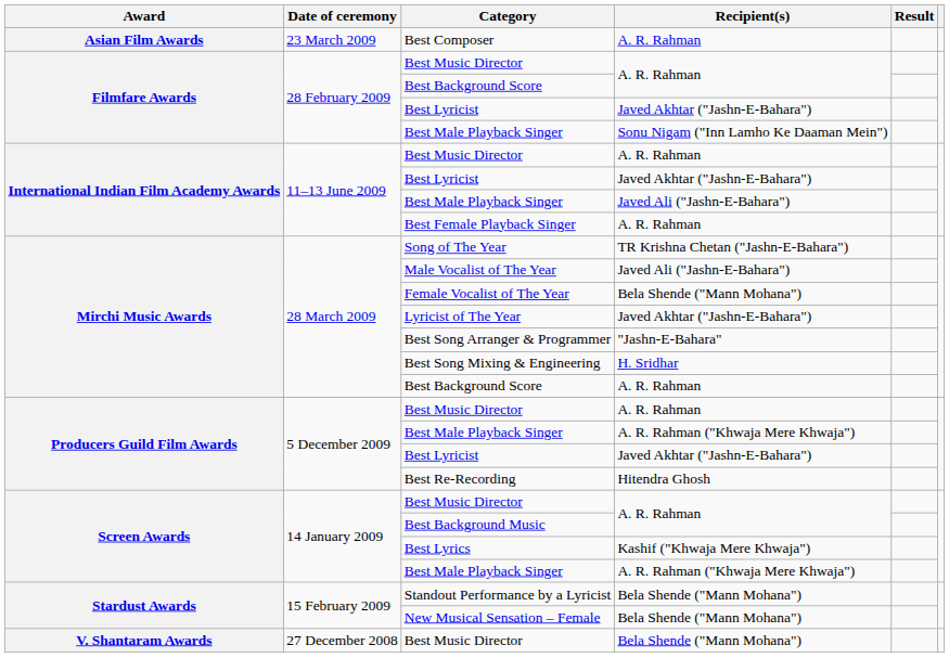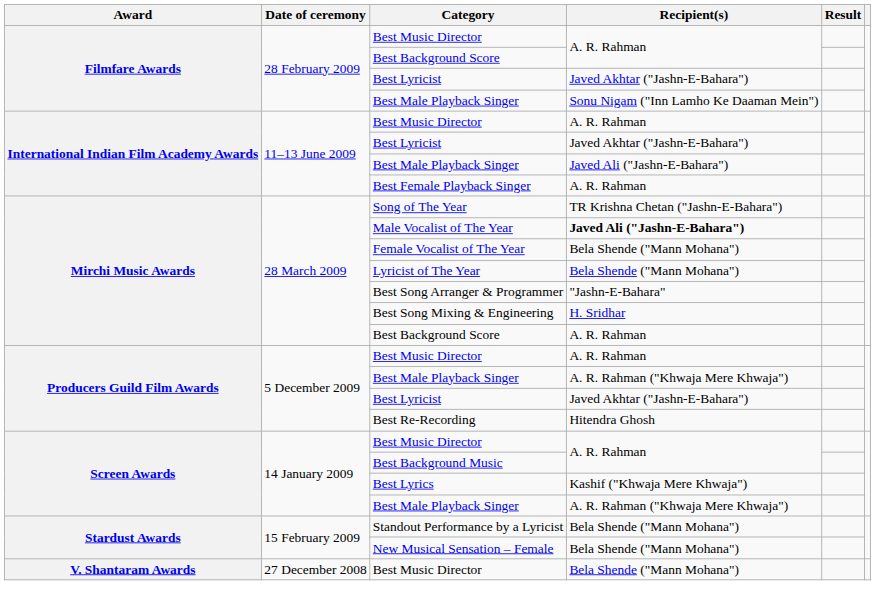 <table class="wikitable plainrowheaders sortable">
 <tr>
 <th scope="col">Award</th>
 <th scope="col">Date of ceremony</th>
 <th scope="col">Category</th>
 <th scope="col">Recipient(s)</th>
 <th scope="col" class="unsortable">Result</th>
 <th scope="col" class="unsortable"></th>
-</tr>
-<tr>
-<th scope="row"><a href='#'>Asian Film Awards</a></th>
-<td><a href='#'>23 March 2009</a></td>
-<td>Best Composer</td>
-<td><a href='#'>A. R. Rahman</a></td>
-<td></td>
-<td style="text-align:center;"></td>
 </tr>
 <tr>
 <th rowspan="4" scope="row"><a href='#'>Filmfare Awards</a></th>
 <td rowspan="4"><a href='#'>28 February 2009</a></td>
 <td><a href='#'>Best Music Director</a></td>
 <td rowspan="2">A. R. Rahman</td>
 <td></td>
 <td rowspan="4" style="text-align:center;"><br></td>
 </tr>
 <tr>
 <td><a href='#'>Best Background Score</a></td>
 <td></td>
 </tr>
 <tr>
 <td><a href='#'>Best Lyricist</a></td>
 <td><a href='#'>Javed Akhtar</a> ("Jashn-E-Bahara")</td>
 <td></td>
 </tr>
 <tr>
 <td><a href='#'>Best Male Playback Singer</a></td>
 <td><a href='#'>Sonu Nigam</a> ("Inn Lamho Ke Daaman Mein")</td>
 <td></td>
 </tr>
 <tr>
 <th rowspan="4" scope="row"><a href='#'>International Indian Film Academy Awards</a></th>
 <td rowspan="4"><a href='#'>11–13 June 2009</a></td>
 <td><a href='#'>Best Music Director</a></td>
 <td>A. R. Rahman</td>
 <td></td>
 <td rowspan="4" style="text-align:center;"><br><br></td>
 </tr>
 <tr>
 <td><a href='#'>Best Lyricist</a></td>
 <td>Javed Akhtar ("Jashn-E-Bahara")</td>
 <td></td>
 </tr>
 <tr>
 <td><a href='#'>Best Male Playback Singer</a></td>
 <td><a href='#'>Javed Ali</a> ("Jashn-E-Bahara")</td>
 <td></td>
 </tr>
 <tr>
 <td><a href='#'>Best Female Playback Singer</a></td>
 <td>A. R. Rahman</td>
 <td></td>
 </tr>
 <tr>
 <th scope="row" rowspan="7"><a href='#'>Mirchi Music Awards</a></th>
 <td rowspan="7"><a href='#'>28 March 2009</a></td>
 <td><a href='#'>Song of The Year</a></td>
 <td>TR Krishna Chetan ("Jashn-E-Bahara")</td>
 <td></td>
 <td style="text-align:center;" rowspan="7"><br></td>
 </tr>
 <tr>
 <td><a href='#'>Male Vocalist of The Year</a></td>
-<td>Javed Ali ("Jashn-E-Bahara")</td>
+<td><strong>Javed Ali ("Jashn-E-Bahara")</strong></td>
 <td></td>
 </tr>
 <tr>
 <td><a href='#'>Female Vocalist of The Year</a></td>
 <td>Bela Shende ("Mann Mohana")</td>
 <td></td>
 </tr>
 <tr>
 <td><a href='#'>Lyricist of The Year</a></td>
-<td>Javed Akhtar ("Jashn-E-Bahara")</td>
+<td><a href='#'>Bela Shende</a> ("Mann Mohana")</td>
 <td></td>
 </tr>
 <tr>
 <td>Best Song Arranger & Programmer</td>
 <td>"Jashn-E-Bahara"</td>
 <td></td>
 </tr>
 <tr>
 <td>Best Song Mixing & Engineering</td>
 <td><a href='#'>H. Sridhar</a></td>
 <td></td>
 </tr>
 <tr>
 <td>Best Background Score</td>
 <td>A. R. Rahman</td>
 <td></td>
 </tr>
 <tr>
 <th rowspan="4" scope="row"><a href='#'>Producers Guild Film Awards</a></th>
 <td rowspan="4">5 December 2009</td>
 <td><a href='#'>Best Music Director</a></td>
 <td>A. R. Rahman</td>
 <td></td>
 <td rowspan="4" style="text-align:center;"><br><br><br></td>
 </tr>
 <tr>
 <td><a href='#'>Best Male Playback Singer</a></td>
 <td>A. R. Rahman ("Khwaja Mere Khwaja")</td>
 <td></td>
 </tr>
 <tr>
 <td><a href='#'>Best Lyricist</a></td>
 <td>Javed Akhtar ("Jashn-E-Bahara")</td>
 <td></td>
 </tr>
 <tr>
 <td>Best Re-Recording</td>
 <td>Hitendra Ghosh</td>
 <td></td>
 </tr>
 <tr>
 <th rowspan="4" scope="row"><a href='#'>Screen Awards</a></th>
 <td rowspan="4">14 January 2009</td>
 <td><a href='#'>Best Music Director</a></td>
 <td rowspan="2">A. R. Rahman</td>
 <td></td>
 <td rowspan="4" style="text-align:center;"><br><br></td>
 </tr>
 <tr>
 <td><a href='#'>Best Background Music</a></td>
 <td></td>
 </tr>
 <tr>
 <td><a href='#'>Best Lyrics</a></td>
 <td>Kashif ("Khwaja Mere Khwaja")</td>
 <td></td>
 </tr>
 <tr>
 <td><a href='#'>Best Male Playback Singer</a></td>
 <td>A. R. Rahman ("Khwaja Mere Khwaja")</td>
 <td></td>
 </tr>
 <tr>
 <th rowspan="2" scope="row"><a href='#'>Stardust Awards</a></th>
 <td rowspan="2">15 February 2009</td>
 <td>Standout Performance by a Lyricist</td>
 <td>Bela Shende ("Mann Mohana")</td>
 <td></td>
 <td rowspan="2" style="text-align:center;"><br></td>
 </tr>
 <tr>
 <td><a href='#'>New Musical Sensation – Female</a></td>
 <td>Bela Shende ("Mann Mohana")</td>
 <td></td>
 </tr>
 <tr>
 <th scope="row"><a href='#'>V. Shantaram Awards</a></th>
 <td>27 December 2008</td>
 <td>Best Music Director</td>
 <td><a href='#'>Bela Shende</a> ("Mann Mohana")</td>
 <td></td>
 <td style="text-align:center;"></td>
 </tr>
 </table>
